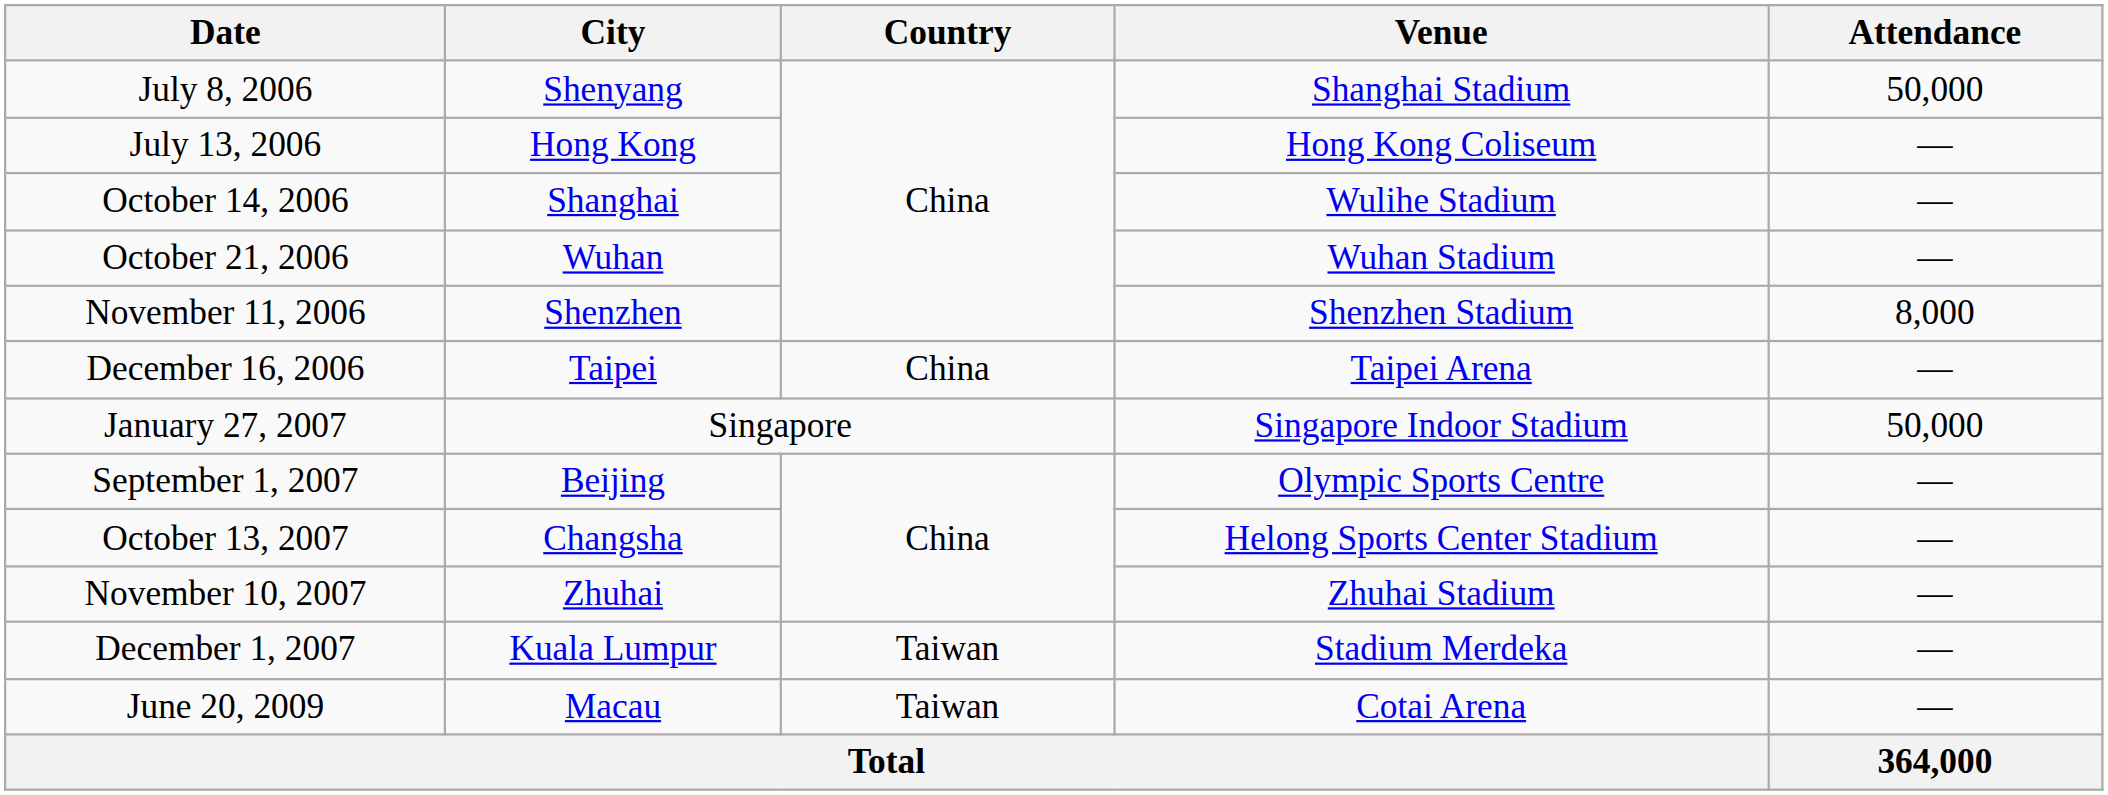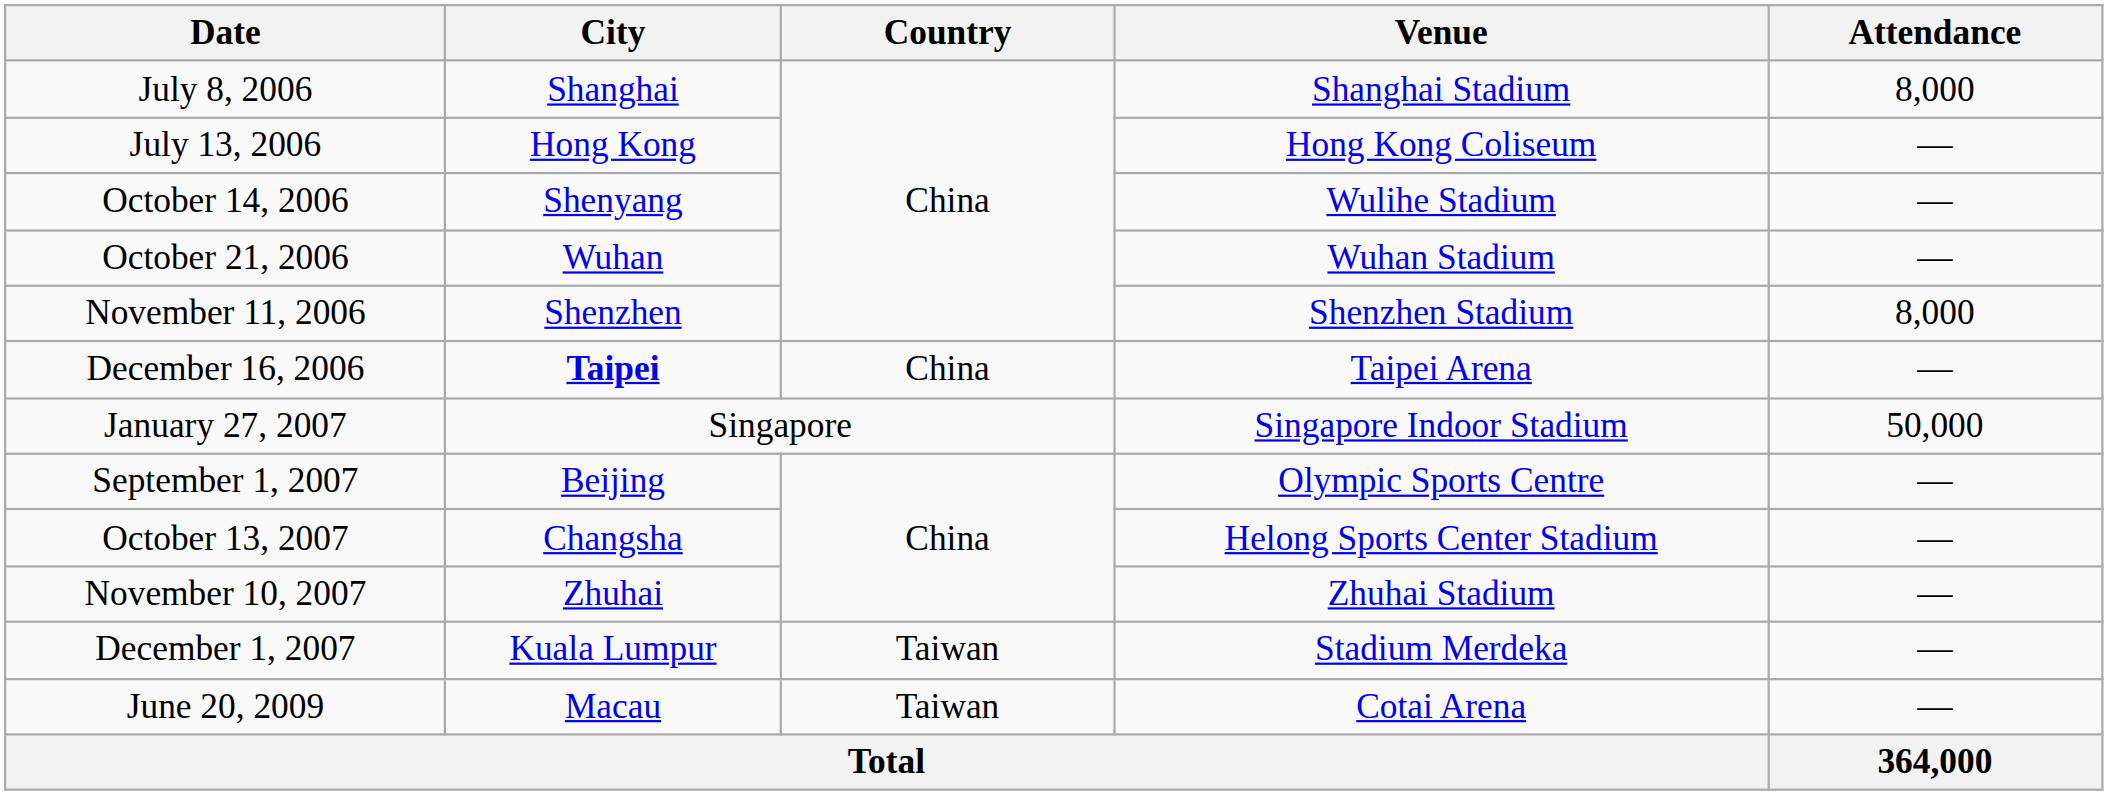 <table class="wikitable" style="text-align:center;">
 <tr>
 <th scope="col" style="width:12em;">Date</th>
 <th scope="col" style="width:9em;">City</th>
 <th scope="col" style="width:9em;">Country</th>
 <th scope="col" style="width:18em;">Venue</th>
 <th scope="col" style="width:9em;">Attendance</th>
 </tr>
 <tr>
 <td>July 8, 2006</td>
-<td><a href='#'>Shenyang</a></td>
+<td><a href='#'>Shanghai</a></td>
 <td rowspan="5">China</td>
 <td><a href='#'>Shanghai Stadium</a></td>
-<td>50,000</td>
+<td>8,000</td>
 </tr>
 <tr>
 <td>July 13, 2006</td>
 <td><a href='#'>Hong Kong</a></td>
 <td><a href='#'>Hong Kong Coliseum</a></td>
 <td>—</td>
 </tr>
 <tr>
 <td>October 14, 2006</td>
-<td><a href='#'>Shanghai</a></td>
+<td><a href='#'>Shenyang</a></td>
 <td><a href='#'>Wulihe Stadium</a></td>
 <td>—</td>
 </tr>
 <tr>
 <td>October 21, 2006</td>
 <td><a href='#'>Wuhan</a></td>
 <td><a href='#'>Wuhan Stadium</a></td>
 <td>—</td>
 </tr>
 <tr>
 <td>November 11, 2006</td>
 <td><a href='#'>Shenzhen</a></td>
 <td><a href='#'>Shenzhen Stadium</a></td>
 <td>8,000</td>
 </tr>
 <tr>
 <td>December 16, 2006</td>
-<td><a href='#'>Taipei</a></td>
+<td><strong><a href='#'>Taipei</a></strong></td>
 <td>China</td>
 <td><a href='#'>Taipei Arena</a></td>
 <td>—</td>
 </tr>
 <tr>
 <td>January 27, 2007</td>
 <td colspan="2">Singapore</td>
 <td><a href='#'>Singapore Indoor Stadium</a></td>
 <td>50,000</td>
 </tr>
 <tr>
 <td>September 1, 2007</td>
 <td><a href='#'>Beijing</a></td>
 <td rowspan="3">China</td>
 <td><a href='#'>Olympic Sports Centre</a></td>
 <td>—</td>
 </tr>
 <tr>
 <td>October 13, 2007</td>
 <td><a href='#'>Changsha</a></td>
 <td><a href='#'>Helong Sports Center Stadium</a></td>
 <td>—</td>
 </tr>
 <tr>
 <td>November 10, 2007</td>
 <td><a href='#'>Zhuhai</a></td>
 <td><a href='#'>Zhuhai Stadium</a></td>
 <td>—</td>
 </tr>
 <tr>
 <td>December 1, 2007</td>
 <td><a href='#'>Kuala Lumpur</a></td>
 <td>Taiwan</td>
 <td><a href='#'>Stadium Merdeka</a></td>
 <td>—</td>
 </tr>
 <tr>
 <td>June 20, 2009</td>
 <td><a href='#'>Macau</a></td>
 <td>Taiwan</td>
 <td><a href='#'>Cotai Arena</a></td>
 <td>—</td>
 </tr>
 <tr>
 <th colspan="4">Total</th>
 <th>364,000</th>
 </tr>
 </table>
